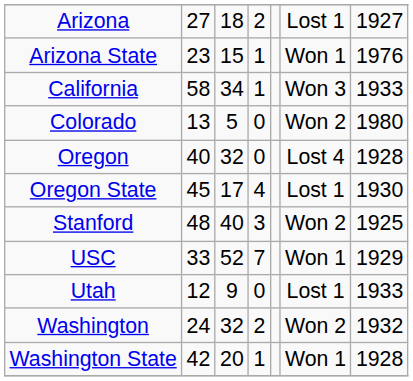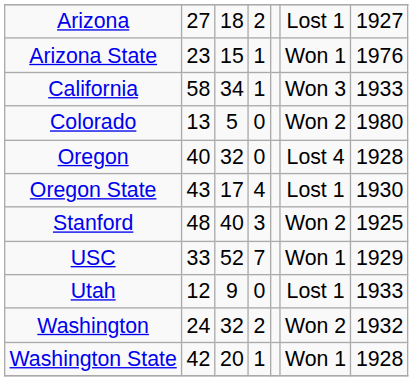 <table class="wikitable" style="text-align:center;">
 <tr>
 </tr>
 <tr style="text-align:center;">
 <td><a href='#'>Arizona</a></td>
 <td>27</td>
 <td>18</td>
 <td>2</td>
 <td></td>
 <td>Lost 1</td>
 <td>1927</td>
 </tr>
 <tr style="text-align:center;">
 <td><a href='#'>Arizona State</a></td>
 <td>23</td>
 <td>15</td>
 <td>1</td>
 <td></td>
 <td>Won 1</td>
 <td>1976</td>
 </tr>
 <tr style="text-align:center;">
 <td><a href='#'>California</a></td>
 <td>58</td>
 <td>34</td>
 <td>1</td>
 <td></td>
 <td>Won 3</td>
 <td>1933</td>
 </tr>
 <tr style="text-align:center;">
 <td><a href='#'>Colorado</a></td>
 <td>13</td>
 <td>5</td>
 <td>0</td>
 <td></td>
 <td>Won 2</td>
 <td>1980</td>
 </tr>
 <tr style="text-align:center;">
 <td><a href='#'>Oregon</a></td>
 <td>40</td>
 <td>32</td>
 <td>0</td>
 <td></td>
 <td>Lost 4</td>
 <td>1928</td>
 </tr>
 <tr style="text-align:center;">
 <td><a href='#'>Oregon State</a></td>
-<td>45</td>
+<td>43</td>
 <td>17</td>
 <td>4</td>
 <td></td>
 <td>Lost 1</td>
 <td>1930</td>
 </tr>
 <tr style="text-align:center;">
 <td><a href='#'>Stanford</a></td>
 <td>48</td>
 <td>40</td>
 <td>3</td>
 <td></td>
 <td>Won 2</td>
 <td>1925</td>
 </tr>
 <tr style="text-align:center;">
 <td><a href='#'>USC</a></td>
 <td>33</td>
 <td>52</td>
 <td>7</td>
 <td></td>
 <td>Won 1</td>
 <td>1929</td>
 </tr>
 <tr style="text-align:center;">
 <td><a href='#'>Utah</a></td>
 <td>12</td>
 <td>9</td>
 <td>0</td>
 <td></td>
 <td>Lost 1</td>
 <td>1933</td>
 </tr>
 <tr style="text-align:center;">
 <td><a href='#'>Washington</a></td>
 <td>24</td>
 <td>32</td>
 <td>2</td>
 <td></td>
 <td>Won 2</td>
 <td>1932</td>
 </tr>
 <tr style="text-align:center;">
 <td><a href='#'>Washington State</a></td>
 <td>42</td>
 <td>20</td>
 <td>1</td>
 <td></td>
 <td>Won 1</td>
 <td>1928</td>
 </tr>
 <tr>
 </tr>
 </table>
